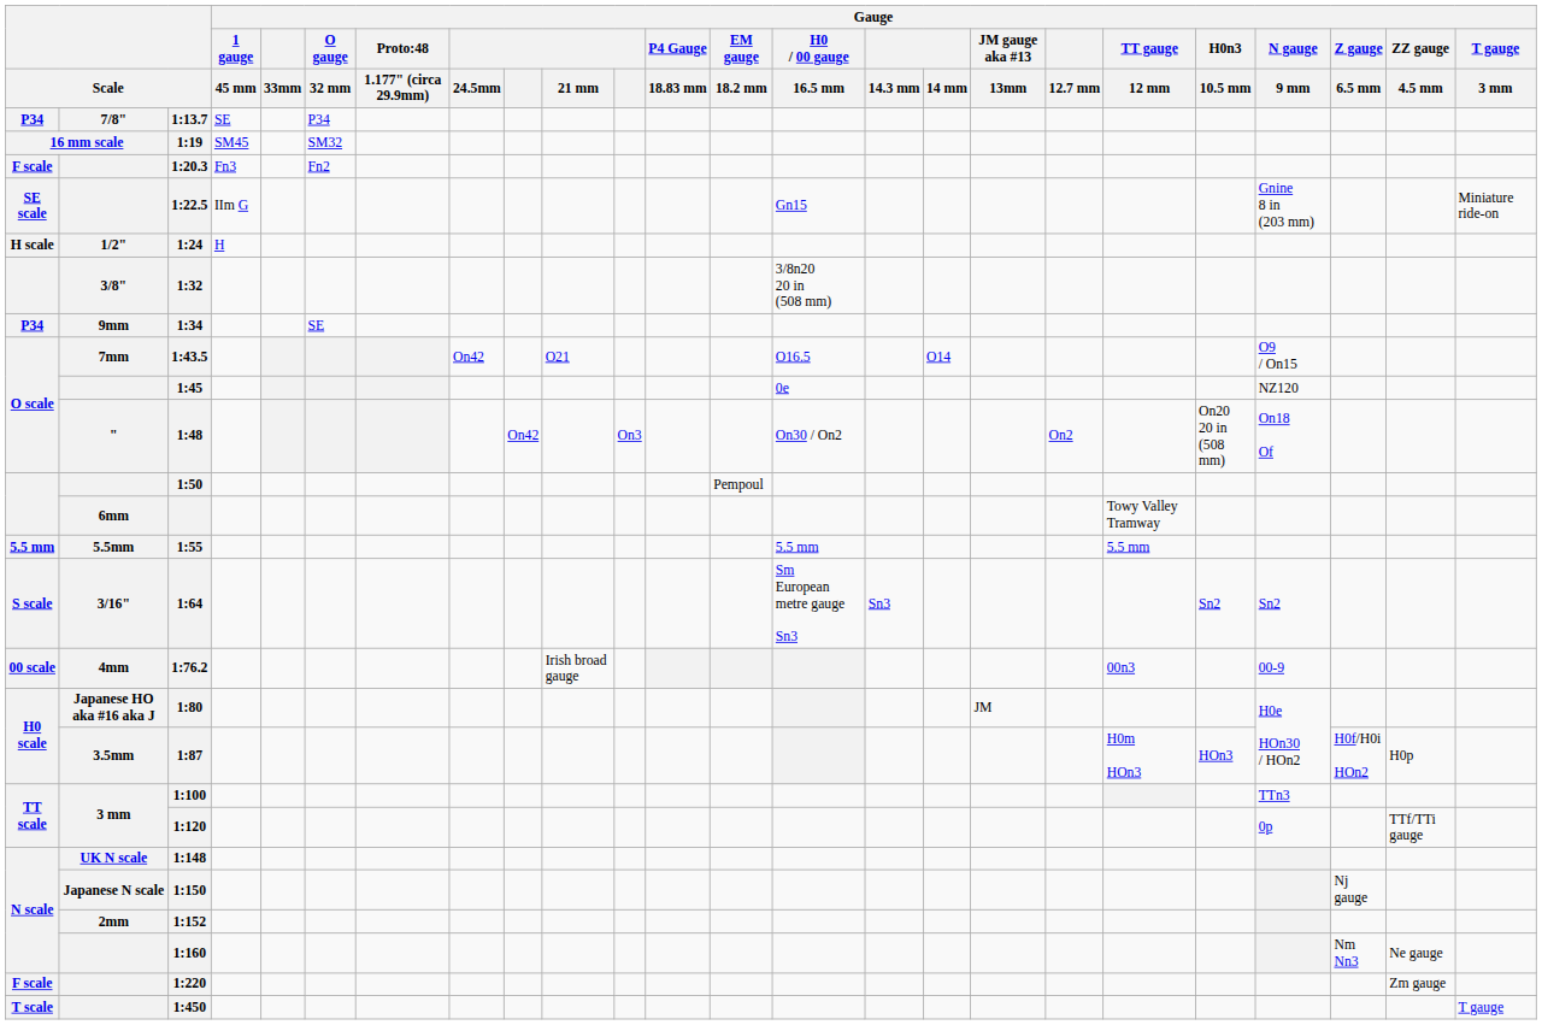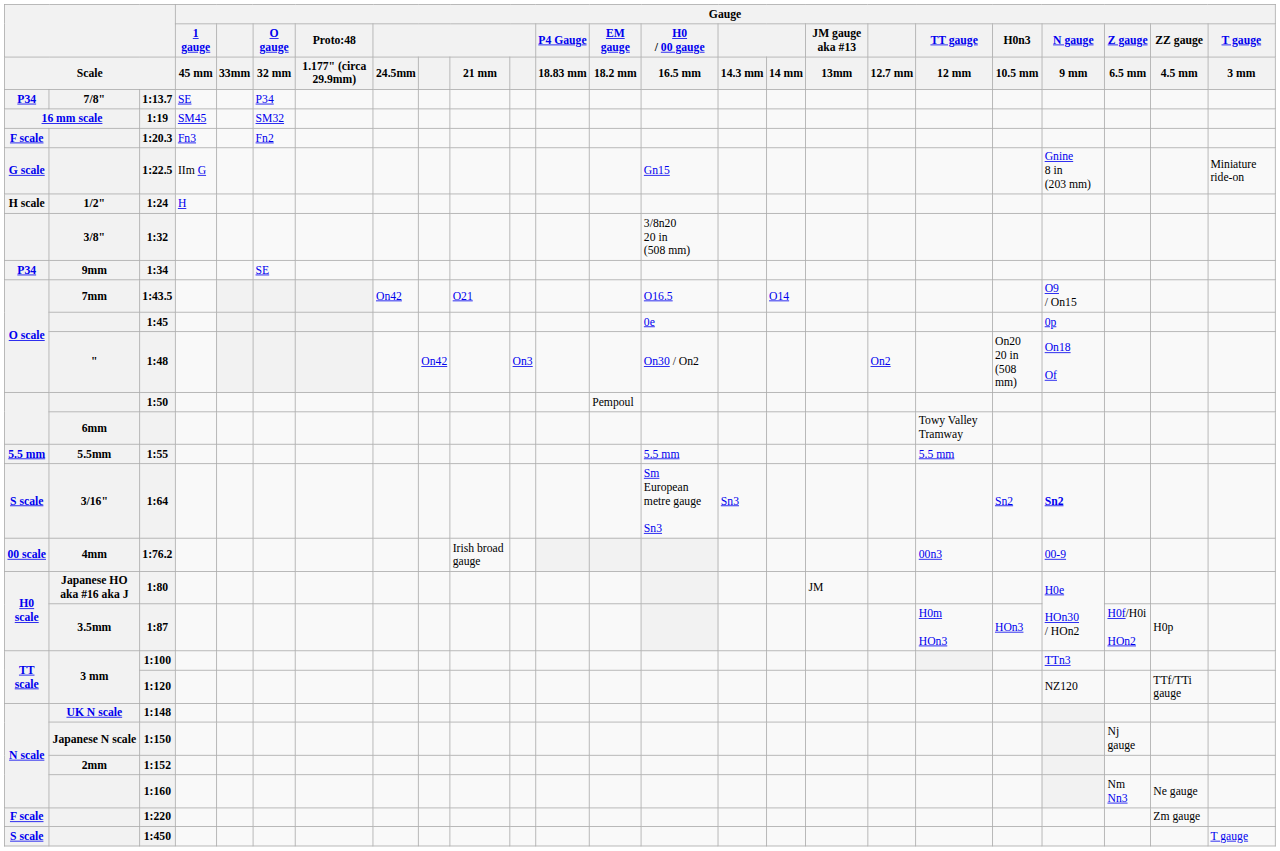 <table class="wikitable" style="font-size: 90%;">
 <tr>
 <th colspan=3 rowspan=2></th>
 <th colspan="21">Gauge</th>
 </tr>
 <tr>
 <th><a href='#'>1 gauge</a></th>
 <th></th>
 <th><a href='#'>O gauge</a></th>
 <th>Proto:48</th>
 <th colspan="4"></th>
 <th><a href='#'>P4 Gauge</a></th>
 <th><a href='#'>EM gauge</a></th>
 <th><a href='#'>H0</a> <br>/ <a href='#'>00 gauge</a></th>
 <th colspan="2"></th>
 <th>JM gauge aka #13</th>
 <th></th>
 <th><a href='#'>TT gauge</a></th>
 <th>H0n3</th>
 <th><a href='#'>N gauge</a></th>
 <th><a href='#'>Z gauge</a></th>
 <th>ZZ gauge</th>
 <th><a href='#'>T gauge</a></th>
 </tr>
 <tr>
 <th class="sortable" colspan=3>Scale</th>
 <th>45 mm</th>
 <th>33mm</th>
 <th>32 mm</th>
 <th>1.177" (circa 29.9mm)</th>
 <th>24.5mm</th>
 <th></th>
 <th>21 mm</th>
 <th></th>
 <th>18.83 mm</th>
 <th>18.2 mm</th>
 <th>16.5 mm</th>
 <th>14.3 mm</th>
 <th>14 mm</th>
 <th>13mm</th>
 <th>12.7 mm</th>
 <th>12 mm</th>
 <th>10.5 mm</th>
 <th>9 mm</th>
 <th>6.5 mm</th>
 <th>4.5 mm</th>
 <th>3 mm</th>
 </tr>
 <tr>
 <th><a href='#'>P34</a></th>
 <th>7/8"</th>
 <th>1:13.7</th>
 <td><a href='#'>SE</a><br></td>
 <td></td>
 <td><a href='#'>P34</a><br></td>
 <td></td>
 <td></td>
 <td></td>
 <td></td>
 <td></td>
 <td></td>
 <td></td>
 <td></td>
 <td></td>
 <td></td>
 <td></td>
 <td></td>
 <td></td>
 <td></td>
 <td></td>
 <td></td>
 <td></td>
 <td></td>
 </tr>
 <tr>
 <th colspan=2><a href='#'>16 mm scale</a></th>
 <th>1:19</th>
 <td><a href='#'>SM45</a><br></td>
 <td></td>
 <td><a href='#'>SM32</a><br></td>
 <td></td>
 <td></td>
 <td></td>
 <td></td>
 <td></td>
 <td></td>
 <td></td>
 <td></td>
 <td></td>
 <td></td>
 <td></td>
 <td></td>
 <td></td>
 <td></td>
 <td></td>
 <td></td>
 <td></td>
 <td></td>
 </tr>
 <tr>
 <th><a href='#'>F scale</a></th>
 <th></th>
 <th>1:20.3</th>
 <td><a href='#'>Fn3</a><br></td>
 <td></td>
 <td><a href='#'>Fn2</a><br></td>
 <td></td>
 <td></td>
 <td></td>
 <td></td>
 <td></td>
 <td></td>
 <td></td>
 <td></td>
 <td></td>
 <td></td>
 <td></td>
 <td></td>
 <td></td>
 <td></td>
 <td></td>
 <td></td>
 <td></td>
 <td></td>
 </tr>
 <tr>
-<th><a href='#'>SE scale</a></th>
+<th><a href='#'>G scale</a></th>
 <th></th>
 <th>1:22.5</th>
 <td>IIm <a href='#'>G</a><br></td>
 <td></td>
 <td></td>
 <td></td>
 <td></td>
 <td></td>
 <td></td>
 <td></td>
 <td></td>
 <td></td>
 <td><a href='#'>Gn15</a><br></td>
 <td></td>
 <td></td>
 <td></td>
 <td></td>
 <td></td>
 <td></td>
 <td><a href='#'>Gnine</a><br>8 in<br>(203 mm)</td>
 <td></td>
 <td></td>
 <td>Miniature ride-on</td>
 </tr>
 <tr>
 <th>H scale</th>
 <th>1/2"</th>
 <th>1:24</th>
 <td><a href='#'>H</a><br></td>
 <td></td>
 <td></td>
 <td></td>
 <td></td>
 <td></td>
 <td></td>
 <td></td>
 <td></td>
 <td></td>
 <td></td>
 <td></td>
 <td></td>
 <td></td>
 <td></td>
 <td></td>
 <td></td>
 <td></td>
 <td></td>
 <td></td>
 </tr>
 <tr>
 <th></th>
 <th>3/8"</th>
 <th>1:32</th>
 <td></td>
 <td></td>
 <td></td>
 <td></td>
 <td></td>
 <td></td>
 <td></td>
 <td></td>
 <td></td>
 <td></td>
 <td>3/8n20<br>20 in<br>(508 mm)</td>
 <td></td>
 <td></td>
 <td></td>
 <td></td>
 <td></td>
 <td></td>
 <td></td>
 <td></td>
 <td></td>
 <td></td>
 </tr>
 <tr>
 <th><a href='#'>P34</a></th>
 <th>9mm</th>
 <th>1:34</th>
 <td></td>
 <td></td>
 <td><a href='#'>SE</a><br></td>
 <td></td>
 <td></td>
 <td></td>
 <td></td>
 <td></td>
 <td></td>
 <td></td>
 <td></td>
 <td></td>
 <td></td>
 <td></td>
 <td></td>
 <td></td>
 <td></td>
 <td></td>
 <td></td>
 <td></td>
 <td></td>
 </tr>
 <tr>
 <th rowspan=3><a href='#'>O scale</a><br></th>
 <th>7mm</th>
 <th>1:43.5</th>
 <td></td>
 <th></th>
 <th></th>
 <th></th>
 <td><a href='#'>On42</a><br></td>
 <td></td>
 <td><a href='#'>O21</a><br></td>
 <td></td>
 <td></td>
 <td></td>
 <td><a href='#'>O16.5</a><br></td>
 <td></td>
 <td><a href='#'>O14</a><br></td>
 <td></td>
 <td></td>
 <td></td>
 <td></td>
 <td><a href='#'>O9</a><br>/ On15<br></td>
 <td></td>
 <td></td>
 <td></td>
 </tr>
 <tr>
 <th></th>
 <th>1:45</th>
 <td></td>
 <th></th>
 <th></th>
 <th></th>
 <td></td>
 <td></td>
 <td></td>
 <td></td>
 <td></td>
 <td></td>
 <td><a href='#'>0e</a><br></td>
 <td></td>
 <td></td>
 <td></td>
 <td></td>
 <td></td>
 <td></td>
-<td>NZ120 <br></td>
+<td><a href='#'>0p</a><br></td>
 <td></td>
 <td></td>
 <td></td>
 </tr>
 <tr>
 <th>"</th>
 <th>1:48</th>
 <td></td>
 <th></th>
 <th></th>
 <th></th>
 <td></td>
 <td><a href='#'>On42</a><br></td>
 <td></td>
 <td><a href='#'>On3</a><br></td>
 <td></td>
 <td></td>
 <td><a href='#'>On30</a> / On2<br></td>
 <td></td>
 <td></td>
 <td></td>
 <td><a href='#'>On2</a><br></td>
 <td></td>
 <td>On20<br> 20 in<br>(508 mm)</td>
 <td><a href='#'>On18</a> <br> <br><a href='#'>Of</a> <br></td>
 <td></td>
 <td></td>
 <td></td>
 </tr>
 <tr>
 <th rowspan=2></th>
 <th></th>
 <th>1:50</th>
 <td></td>
 <td></td>
 <td></td>
 <td></td>
 <td></td>
 <td></td>
 <td></td>
 <td></td>
 <td></td>
 <td>Pempoul <br></td>
 <td></td>
 <td></td>
 <td></td>
 <td></td>
 <td></td>
 <td></td>
 <td></td>
 <td></td>
 <td></td>
 <td></td>
 <td></td>
 </tr>
 <tr>
 <th>6mm</th>
 <th></th>
 <td></td>
 <td></td>
 <td></td>
 <td></td>
 <td></td>
 <td></td>
 <td></td>
 <td></td>
 <td></td>
 <td></td>
 <td></td>
 <td></td>
 <td></td>
 <td></td>
 <td></td>
 <td>Towy Valley Tramway <br></td>
 <td></td>
 <td></td>
 <td></td>
 <td></td>
 </tr>
 <tr>
 <th><a href='#'>5.5 mm</a></th>
 <th>5.5mm</th>
 <th>1:55</th>
 <td></td>
 <td></td>
 <td></td>
 <td></td>
 <td></td>
 <td></td>
 <td></td>
 <td></td>
 <td></td>
 <td></td>
 <td><a href='#'>5.5 mm</a><br></td>
 <td></td>
 <td></td>
 <td></td>
 <td></td>
 <td><a href='#'>5.5 mm</a><br></td>
 <td></td>
 <td></td>
 <td></td>
 <td></td>
 <td></td>
 </tr>
 <tr>
 <th><a href='#'>S scale</a></th>
 <th>3/16"</th>
 <th>1:64</th>
 <td></td>
 <td></td>
 <td></td>
 <td></td>
 <td></td>
 <td></td>
 <td></td>
 <td></td>
 <td></td>
 <td></td>
 <td><a href='#'>Sm</a><br>European metre gauge<br><br><a href='#'>Sn3</a><br></td>
 <td><a href='#'>Sn3</a><br></td>
 <td></td>
 <td></td>
 <td></td>
 <td></td>
 <td><a href='#'>Sn2</a><br></td>
-<td><a href='#'>Sn2</a><br></td>
+<td><strong><a href='#'>Sn2</a><br></strong></td>
 <td></td>
 <td></td>
 <td></td>
 </tr>
 <tr>
 <th><a href='#'>00 scale</a></th>
 <th>4mm</th>
 <th>1:76.2</th>
 <td></td>
 <td></td>
 <td></td>
 <td></td>
 <td></td>
 <td></td>
 <td>Irish broad gauge</td>
 <td></td>
 <th></th>
 <th></th>
 <th></th>
 <td></td>
 <td></td>
 <td></td>
 <td></td>
 <td><a href='#'>00n3</a><br></td>
 <td></td>
 <td><a href='#'>00-9</a><br></td>
 <td><br></td>
 <td></td>
 <td></td>
 </tr>
 <tr>
 <th rowspan="2"><a href='#'>H0 scale</a></th>
 <th>Japanese HO aka #16 aka J</th>
 <th>1:80</th>
 <td></td>
 <td></td>
 <td></td>
 <td></td>
 <td></td>
 <td></td>
 <td></td>
 <td></td>
 <td></td>
 <td></td>
 <th></th>
 <td></td>
 <td></td>
 <td>JM </td>
 <td></td>
 <td></td>
 <td></td>
 <td rowspan="2"><a href='#'>H0e</a><br><br><a href='#'>HOn30</a> / HOn2<br></td>
 <td></td>
 <td></td>
 <td></td>
 </tr>
 <tr>
 <th>3.5mm</th>
 <th>1:87</th>
 <td></td>
 <td></td>
 <td></td>
 <td></td>
 <td></td>
 <td></td>
 <td></td>
 <td></td>
 <td></td>
 <td></td>
 <th></th>
 <td></td>
 <td></td>
 <td></td>
 <td></td>
 <td><a href='#'>H0m</a><br><br><a href='#'>HOn3</a><br></td>
 <td><a href='#'>HOn3</a><br></td>
 <td><a href='#'>H0f</a>/H0i<br><br><a href='#'>HOn2</a><br></td>
 <td>H0p</td>
 <td></td>
 </tr>
 <tr>
 <th rowspan="2"><a href='#'>TT scale</a></th>
 <th rowspan="2">3 mm</th>
 <th>1:100</th>
 <td></td>
 <td></td>
 <td></td>
 <td></td>
 <td></td>
 <td></td>
 <td></td>
 <td></td>
 <td></td>
 <td></td>
 <td></td>
 <td></td>
 <td></td>
 <td></td>
 <td></td>
 <th></th>
 <td></td>
 <td><a href='#'>TTn3</a><br></td>
 <td></td>
 <td></td>
 </tr>
 <tr>
 <th>1:120</th>
 <td></td>
 <td></td>
 <td></td>
 <td></td>
 <td></td>
 <td></td>
 <td></td>
 <td></td>
 <td></td>
 <td></td>
 <td></td>
 <td></td>
 <td></td>
 <td></td>
 <td></td>
 <td></td>
 <td></td>
-<td><a href='#'>0p</a><br></td>
+<td>NZ120 <br></td>
 <td></td>
 <td>TTf/TTi gauge</td>
 <td></td>
 </tr>
 <tr>
 <th rowspan="4"><a href='#'>N scale</a></th>
 <th><a href='#'>UK N scale</a></th>
 <th>1:148</th>
 <td></td>
 <td></td>
 <td></td>
 <td></td>
 <td></td>
 <td></td>
 <td></td>
 <td></td>
 <td></td>
 <td></td>
 <td></td>
 <td></td>
 <td></td>
 <td></td>
 <td></td>
 <td></td>
 <td></td>
 <th></th>
 <td></td>
 <td></td>
 <td></td>
 </tr>
 <tr>
 <th>Japanese N scale</th>
 <th>1:150</th>
 <td></td>
 <td></td>
 <td></td>
 <td></td>
 <td></td>
 <td></td>
 <td></td>
 <td></td>
 <td></td>
 <td></td>
 <td></td>
 <td></td>
 <td></td>
 <td></td>
 <td></td>
 <td></td>
 <td></td>
 <th></th>
 <td>Nj gauge</td>
 <td></td>
 <td></td>
 </tr>
 <tr>
 <th>2mm</th>
 <th>1:152</th>
 <td></td>
 <td></td>
 <td></td>
 <td></td>
 <td></td>
 <td></td>
 <td></td>
 <td></td>
 <td></td>
 <td></td>
 <td></td>
 <td></td>
 <td></td>
 <td></td>
 <td></td>
 <td></td>
 <td></td>
 <th></th>
 <td></td>
 <td></td>
 <td></td>
 </tr>
 <tr>
 <th></th>
 <th>1:160</th>
 <td></td>
 <td></td>
 <td></td>
 <td></td>
 <td></td>
 <td></td>
 <td></td>
 <td></td>
 <td></td>
 <td></td>
 <td></td>
 <td></td>
 <td></td>
 <td></td>
 <td></td>
 <td></td>
 <td></td>
 <th></th>
 <td>Nm <a href='#'>Nn3</a></td>
 <td>Ne gauge</td>
 <td></td>
 </tr>
 <tr>
 <th><a href='#'>F scale</a></th>
 <th></th>
 <th>1:220</th>
 <td></td>
 <td></td>
 <td></td>
 <td></td>
 <td></td>
 <td></td>
 <td></td>
 <td></td>
 <td></td>
 <td></td>
 <td></td>
 <td></td>
 <td></td>
 <td></td>
 <td></td>
 <td></td>
 <td></td>
 <td></td>
 <td></td>
 <td>Zm gauge</td>
 <td></td>
 </tr>
 <tr>
-<th><a href='#'>T scale</a></th>
+<th><a href='#'>S scale</a></th>
 <th></th>
 <th>1:450<br></th>
 <td></td>
 <td></td>
 <td></td>
 <td></td>
 <td></td>
 <td></td>
 <td></td>
 <td></td>
 <td></td>
 <td></td>
 <td></td>
 <td></td>
 <td></td>
 <td></td>
 <td></td>
 <td></td>
 <td></td>
 <td></td>
 <td></td>
 <td></td>
 <td><a href='#'>T gauge</a><br></td>
 </tr>
 </table>
